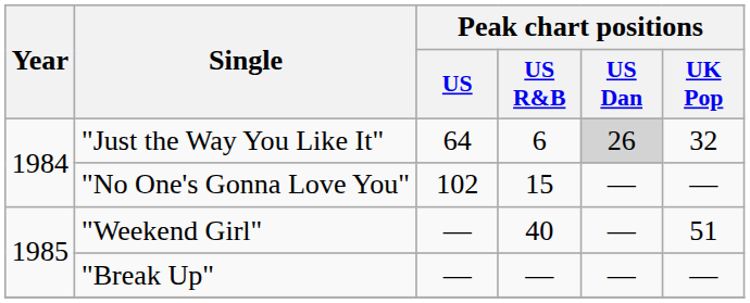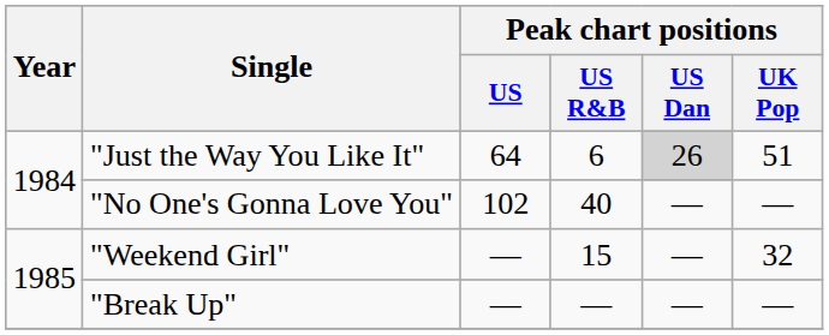 <table class="wikitable" style="text-align:center;">
 <tr>
 <th rowspan="2">Year</th>
 <th rowspan="2">Single</th>
 <th colspan="4">Peak chart positions</th>
 </tr>
 <tr style="font-size:smaller;">
 <th width="40"><a href='#'>US</a><br></th>
 <th width="40"><a href='#'>US<br>R&B</a><br></th>
 <th width="40"><a href='#'>US<br>Dan</a><br></th>
 <th width="40"><a href='#'>UK Pop</a><br></th>
 </tr>
 <tr>
 <td rowspan="2">1984</td>
 <td align="left">"Just the Way You Like It"</td>
 <td>64</td>
 <td>6</td>
 <td style="background: lightgrey;">26</td>
-<td>32</td>
+<td>51</td>
 </tr>
 <tr>
 <td align="left">"No One's Gonna Love You"</td>
 <td>102</td>
-<td>15</td>
+<td>40</td>
 <td>—</td>
 <td>—</td>
 </tr>
 <tr>
 <td rowspan="2">1985</td>
 <td align="left">"Weekend Girl"</td>
 <td>—</td>
-<td>40</td>
+<td>15</td>
 <td>—</td>
-<td>51</td>
+<td>32</td>
 </tr>
 <tr>
 <td align="left">"Break Up"</td>
 <td>—</td>
 <td>—</td>
 <td>—</td>
 <td>—</td>
 </tr>
 <tr>
 </tr>
 </table>
